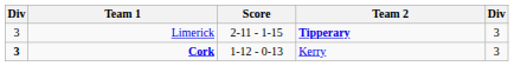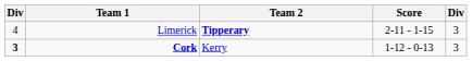 <table class="wikitable sortable" style="text-align:center">
 <tr>
 <th>Div</th>
 <th width="250">Team 1</th>
+<th width="250">Team 2</th>
 <th width="100">Score</th>
-<th width="250">Team 2</th>
 <th>Div</th>
 </tr>
 <tr>
-<td>3</td>
+<td>4</td>
 <td style="text-align:right"><a href='#'>Limerick</a> </td>
+<td style="text-align:left"><strong> <a href='#'>Tipperary</a></strong></td>
 <td>2-11 - 1-15</td>
-<td style="text-align:left"><strong> <a href='#'>Tipperary</a></strong></td>
 <td>3</td>
 </tr>
 <tr>
 <td><strong>3</strong></td>
 <td style="text-align:right"><strong><a href='#'>Cork</a> </strong></td>
+<td style="text-align:left"> <a href='#'>Kerry</a></td>
 <td>1-12 - 0-13</td>
-<td style="text-align:left"> <a href='#'>Kerry</a></td>
 <td>3</td>
 </tr>
 </table>
